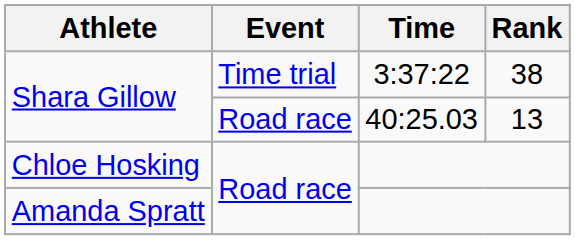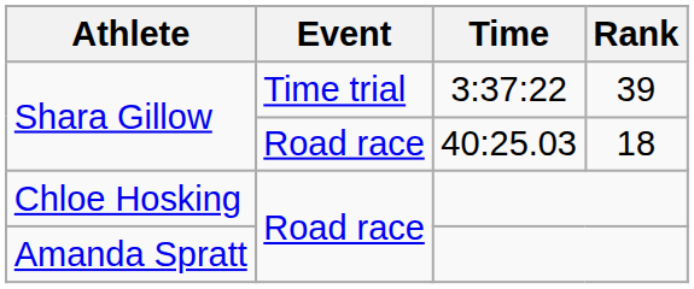 <table class="wikitable" style="font-size:90%">
 <tr>
 <th>Athlete</th>
 <th>Event</th>
 <th>Time</th>
 <th>Rank</th>
 </tr>
 <tr align=center>
 <td rowspan=2 align=left><a href='#'>Shara Gillow</a></td>
 <td align=left><a href='#'>Time trial</a></td>
 <td>3:37:22</td>
-<td>38</td>
+<td>39</td>
 </tr>
 <tr align=center>
 <td align=left><a href='#'>Road race</a></td>
 <td>40:25.03</td>
-<td>13</td>
+<td>18</td>
 </tr>
 <tr align=center>
 <td align=left><a href='#'>Chloe Hosking</a></td>
 <td align=left rowspan=2><a href='#'>Road race</a></td>
 <td colspan=2></td>
 </tr>
 <tr align=center>
 <td align=left><a href='#'>Amanda Spratt</a></td>
 <td colspan=2></td>
 </tr>
 </table>
